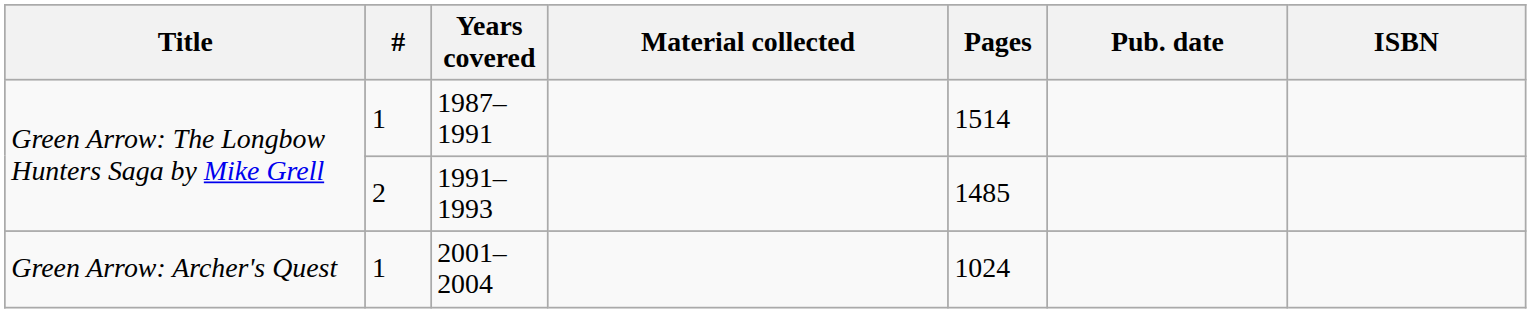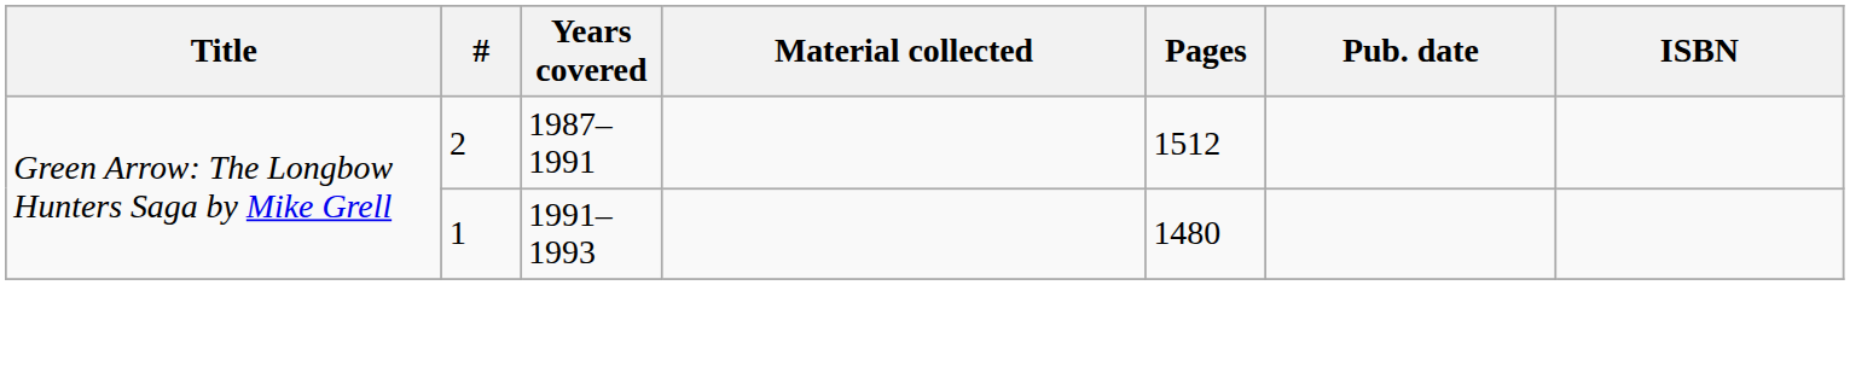 <table class="wikitable sortable" width=99%>
 <tr>
 <th width="200px">Title</th>
 <th class="unsortable" width="30px">#</th>
 <th width="60px">Years covered</th>
 <th class="unsortable">Material collected</th>
 <th width="50px">Pages</th>
 <th width="130px">Pub. date</th>
 <th class="unsortable" width="130px">ISBN</th>
 </tr>
 <tr>
 <td rowspan="2"><em>Green Arrow: The Longbow Hunters Saga by <a href='#'>Mike Grell</a></em></td>
-<td>1</td>
+<td>2</td>
 <td>1987–1991</td>
 <td></td>
-<td>1514</td>
+<td>1512</td>
 <td></td>
 <td> </td>
 </tr>
 <tr>
-<td>2</td>
+<td>1</td>
 <td>1991–1993</td>
 <td></td>
-<td>1485</td>
-<td></td>
-<td></td>
-</tr>
-<tr>
-<td><em>Green Arrow: Archer's Quest</em></td>
-<td>1</td>
-<td>2001–2004</td>
-<td></td>
-<td>1024</td>
+<td>1480</td>
 <td></td>
 <td></td>
 </tr>
 </table>
